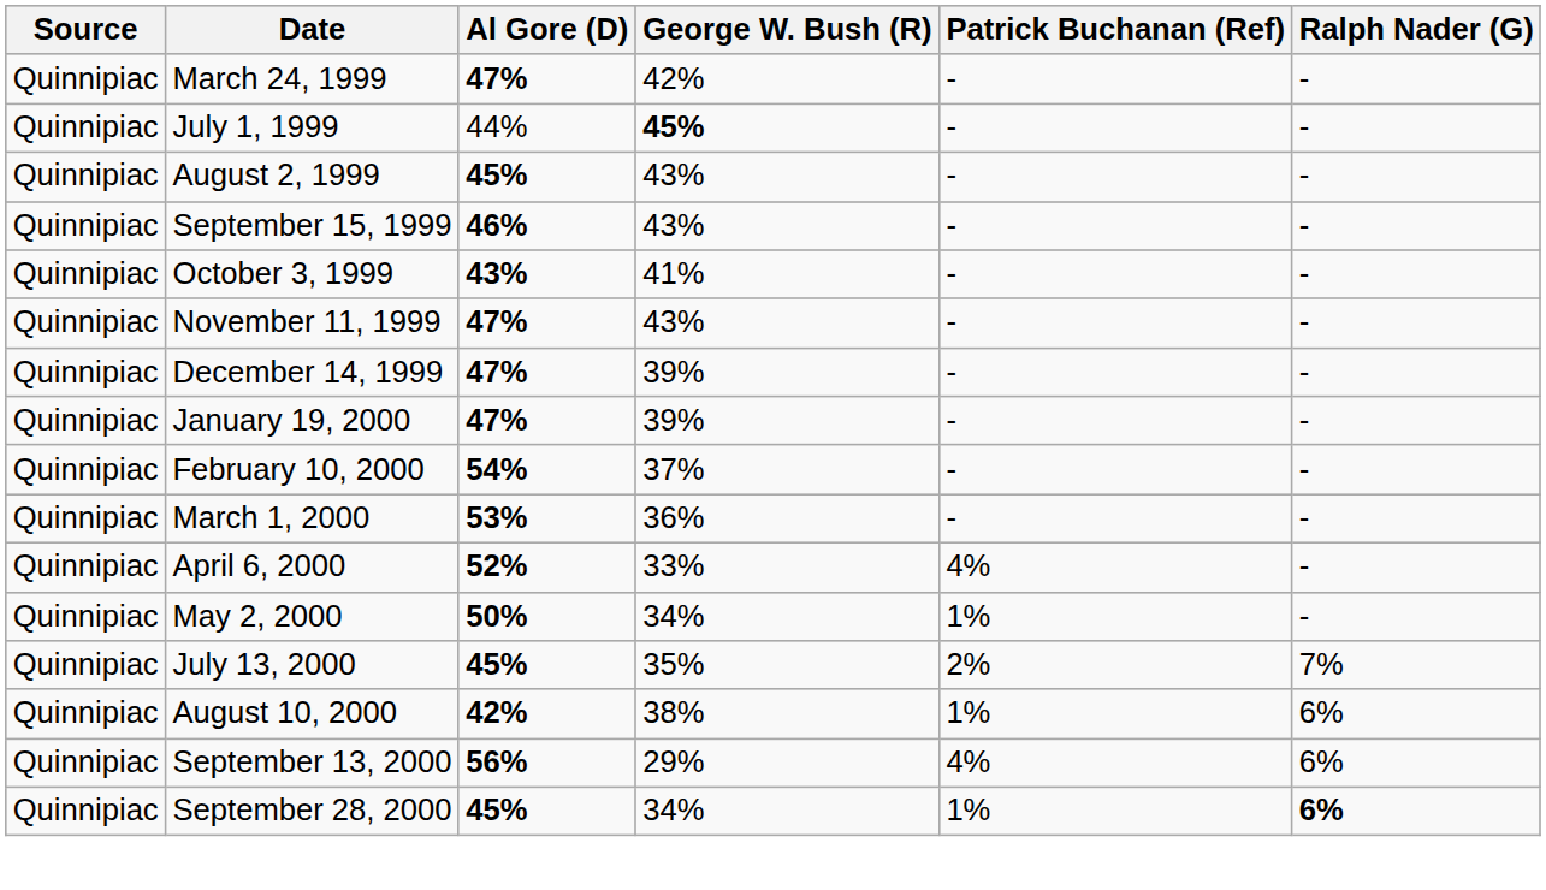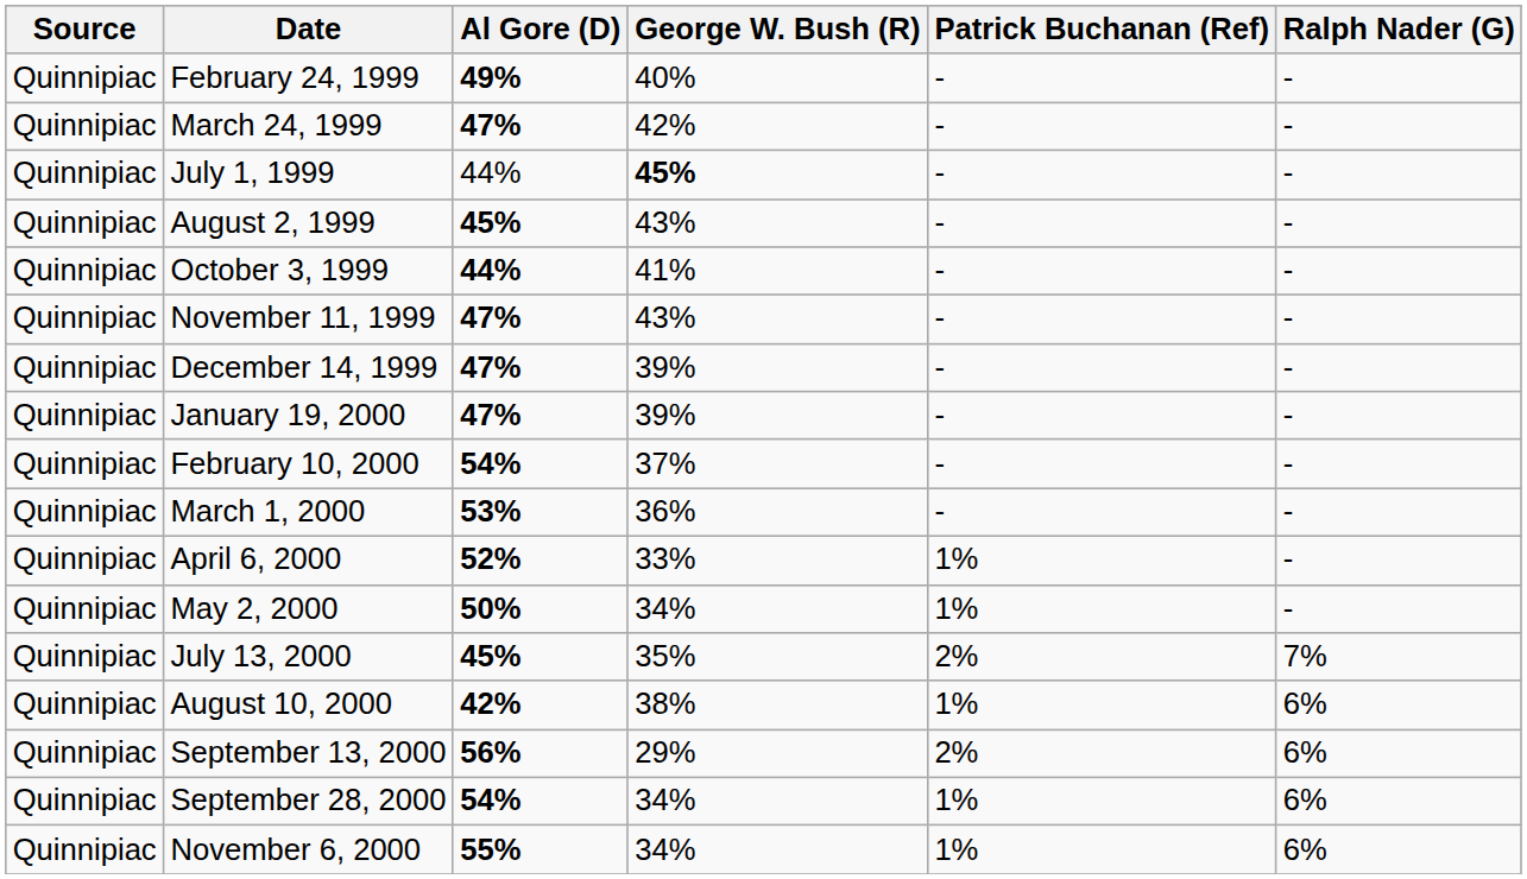 <table class="wikitable">
 <tr>
 <th>Source</th>
 <th>Date</th>
 <th>Al Gore (D)</th>
 <th>George W. Bush (R)</th>
 <th>Patrick Buchanan (Ref)</th>
 <th>Ralph Nader (G)</th>
+</tr>
+<tr>
+<td>Quinnipiac</td>
+<td>February 24, 1999</td>
+<td><strong>49%</strong></td>
+<td>40%</td>
+<td>-</td>
+<td>-</td>
 </tr>
 <tr>
 <td>Quinnipiac</td>
 <td>March 24, 1999</td>
 <td><strong>47%</strong></td>
 <td>42%</td>
 <td>-</td>
 <td>-</td>
 </tr>
 <tr>
 <td>Quinnipiac</td>
 <td>July 1, 1999</td>
 <td>44%</td>
 <td><strong>45%</strong></td>
 <td>-</td>
 <td>-</td>
 </tr>
 <tr>
 <td>Quinnipiac</td>
 <td>August 2, 1999</td>
 <td><strong>45%</strong></td>
 <td>43%</td>
 <td>-</td>
 <td>-</td>
 </tr>
 <tr>
 <td>Quinnipiac</td>
-<td>September 15, 1999</td>
-<td><strong>46%</strong></td>
-<td>43%</td>
-<td>-</td>
-<td>-</td>
-</tr>
-<tr>
-<td>Quinnipiac</td>
 <td>October 3, 1999</td>
-<td><strong>43%</strong></td>
+<td><strong>44%</strong></td>
 <td>41%</td>
 <td>-</td>
 <td>-</td>
 </tr>
 <tr>
 <td>Quinnipiac</td>
 <td>November 11, 1999</td>
 <td><strong>47%</strong></td>
 <td>43%</td>
 <td>-</td>
 <td>-</td>
 </tr>
 <tr>
 <td>Quinnipiac</td>
 <td>December 14, 1999</td>
 <td><strong>47%</strong></td>
 <td>39%</td>
 <td>-</td>
 <td>-</td>
 </tr>
 <tr>
 <td>Quinnipiac</td>
 <td>January 19, 2000</td>
 <td><strong>47%</strong></td>
 <td>39%</td>
 <td>-</td>
 <td>-</td>
 </tr>
 <tr>
 <td>Quinnipiac</td>
 <td>February 10, 2000</td>
 <td><strong>54%</strong></td>
 <td>37%</td>
 <td>-</td>
 <td>-</td>
 </tr>
 <tr>
 <td>Quinnipiac</td>
 <td>March 1, 2000</td>
 <td><strong>53%</strong></td>
 <td>36%</td>
 <td>-</td>
 <td>-</td>
 </tr>
 <tr>
 <td>Quinnipiac</td>
 <td>April 6, 2000</td>
 <td><strong>52%</strong></td>
 <td>33%</td>
-<td>4%</td>
+<td>1%</td>
 <td>-</td>
 </tr>
 <tr>
 <td>Quinnipiac</td>
 <td>May 2, 2000</td>
 <td><strong>50%</strong></td>
 <td>34%</td>
 <td>1%</td>
 <td>-</td>
 </tr>
 <tr>
 <td>Quinnipiac</td>
 <td>July 13, 2000</td>
 <td><strong>45%</strong></td>
 <td>35%</td>
 <td>2%</td>
 <td>7%</td>
 </tr>
 <tr>
 <td>Quinnipiac</td>
 <td>August 10, 2000</td>
 <td><strong>42%</strong></td>
 <td>38%</td>
 <td>1%</td>
 <td>6%</td>
 </tr>
 <tr>
 <td>Quinnipiac</td>
 <td>September 13, 2000</td>
 <td><strong>56%</strong></td>
 <td>29%</td>
-<td>4%</td>
+<td>2%</td>
 <td>6%</td>
 </tr>
 <tr>
 <td>Quinnipiac</td>
 <td>September 28, 2000</td>
-<td><strong>45%</strong></td>
+<td><strong>54%</strong></td>
 <td>34%</td>
 <td>1%</td>
-<td><strong>6%</strong></td>
+<td>6%</td>
+</tr>
+<tr>
+<td>Quinnipiac</td>
+<td>November 6, 2000</td>
+<td><strong>55%</strong></td>
+<td>34%</td>
+<td>1%</td>
+<td>6%</td>
 </tr>
 </table>
